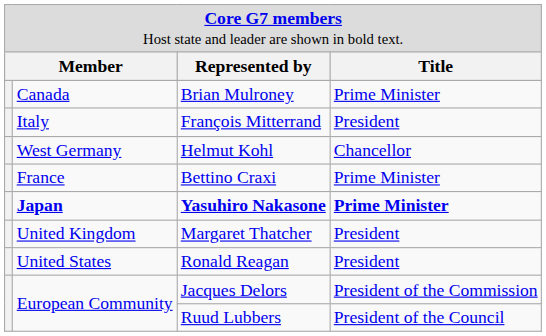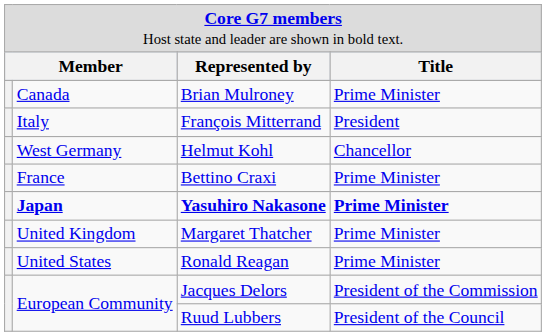 <table class="wikitable">
 <tr>
 <td colspan="4" style="text-align: center; background:Gainsboro"><strong><a href='#'>Core G7 members</a></strong><br><small>Host state and leader are shown in bold text.</small></td>
 </tr>
 <tr style="background:LightSteelBlue; text-align:center;">
 <th colspan=2>Member</th>
 <th>Represented by</th>
 <th>Title</th>
 </tr>
 <tr>
 <th></th>
 <td><a href='#'>Canada</a></td>
 <td><a href='#'>Brian Mulroney</a></td>
 <td><a href='#'>Prime Minister</a></td>
 </tr>
 <tr>
 <th></th>
 <td><a href='#'>Italy</a></td>
 <td><a href='#'>François Mitterrand</a></td>
 <td><a href='#'>President</a></td>
 </tr>
 <tr>
 <th></th>
 <td><a href='#'>West Germany</a></td>
 <td><a href='#'>Helmut Kohl</a></td>
 <td><a href='#'>Chancellor</a></td>
 </tr>
 <tr>
 <th></th>
 <td><a href='#'>France</a></td>
 <td><a href='#'>Bettino Craxi</a></td>
 <td><a href='#'>Prime Minister</a></td>
 </tr>
 <tr>
 <th></th>
 <td><strong><a href='#'>Japan</a></strong></td>
 <td><strong><a href='#'>Yasuhiro Nakasone</a></strong></td>
 <td><strong><a href='#'>Prime Minister</a></strong></td>
 </tr>
 <tr>
 <th></th>
 <td><a href='#'>United Kingdom</a></td>
 <td><a href='#'>Margaret Thatcher</a></td>
-<td><a href='#'>President</a></td>
+<td><a href='#'>Prime Minister</a></td>
 </tr>
 <tr>
 <th></th>
 <td><a href='#'>United States</a></td>
 <td><a href='#'>Ronald Reagan</a></td>
-<td><a href='#'>President</a></td>
+<td><a href='#'>Prime Minister</a></td>
 </tr>
 <tr>
 <th rowspan=2></th>
 <td rowspan=2><a href='#'>European Community</a></td>
 <td><a href='#'>Jacques Delors</a></td>
 <td><a href='#'>President of the Commission</a></td>
 </tr>
 <tr>
 <td> <a href='#'>Ruud Lubbers</a></td>
 <td><a href='#'>President of the Council</a></td>
 </tr>
 </table>
